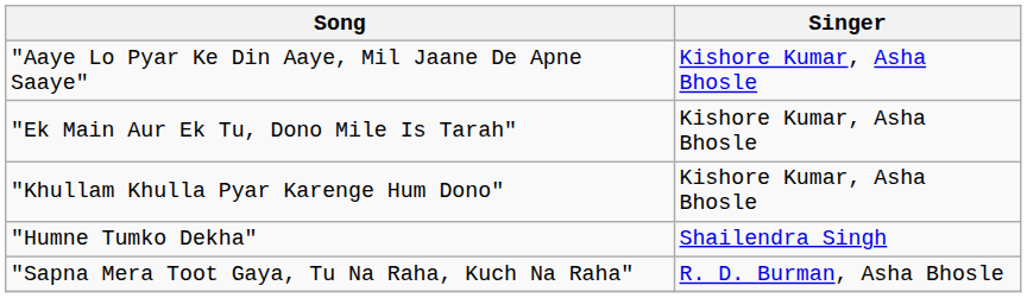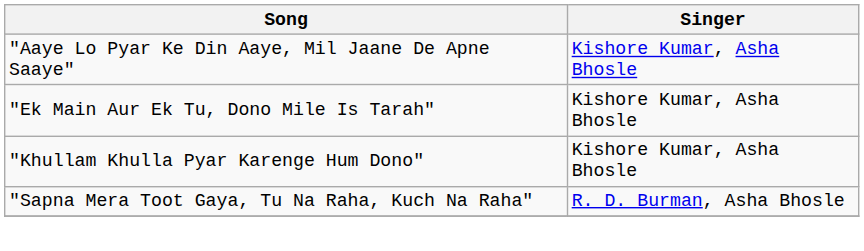 <table class="wikitable">
 <tr>
 <th>Song</th>
 <th>Singer</th>
 </tr>
 <tr>
 <td>"Aaye Lo Pyar Ke Din Aaye, Mil Jaane De Apne Saaye"</td>
 <td><a href='#'>Kishore Kumar</a>, <a href='#'>Asha Bhosle</a></td>
 </tr>
 <tr>
 <td>"Ek Main Aur Ek Tu, Dono Mile Is Tarah"</td>
 <td>Kishore Kumar, Asha Bhosle</td>
 </tr>
 <tr>
 <td>"Khullam Khulla Pyar Karenge Hum Dono"</td>
 <td>Kishore Kumar, Asha Bhosle</td>
 </tr>
 <tr>
-<td>"Humne Tumko Dekha"</td>
-<td><a href='#'>Shailendra Singh</a></td>
-</tr>
-<tr>
 <td>"Sapna Mera Toot Gaya, Tu Na Raha, Kuch Na Raha"</td>
 <td><a href='#'>R. D. Burman</a>, Asha Bhosle</td>
 </tr>
 <tr>
 </tr>
 </table>
